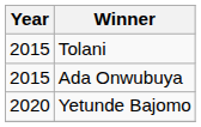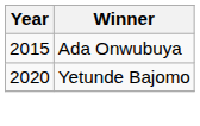 <table class="wikitable">
 <tr>
 <th>Year</th>
 <th>Winner</th>
-</tr>
-<tr>
-<td>2015</td>
-<td>Tolani</td>
 </tr>
 <tr>
 <td>2015</td>
 <td>Ada Onwubuya</td>
 </tr>
 <tr>
 <td>2020</td>
 <td>Yetunde Bajomo</td>
 </tr>
 <tr>
 </tr>
 </table>
